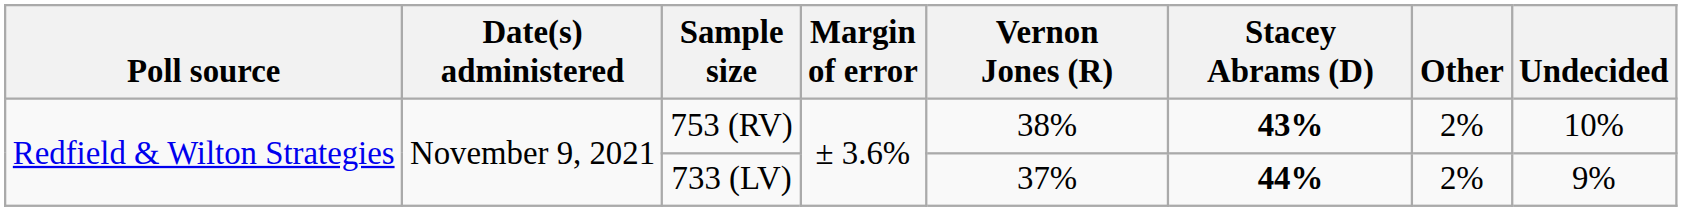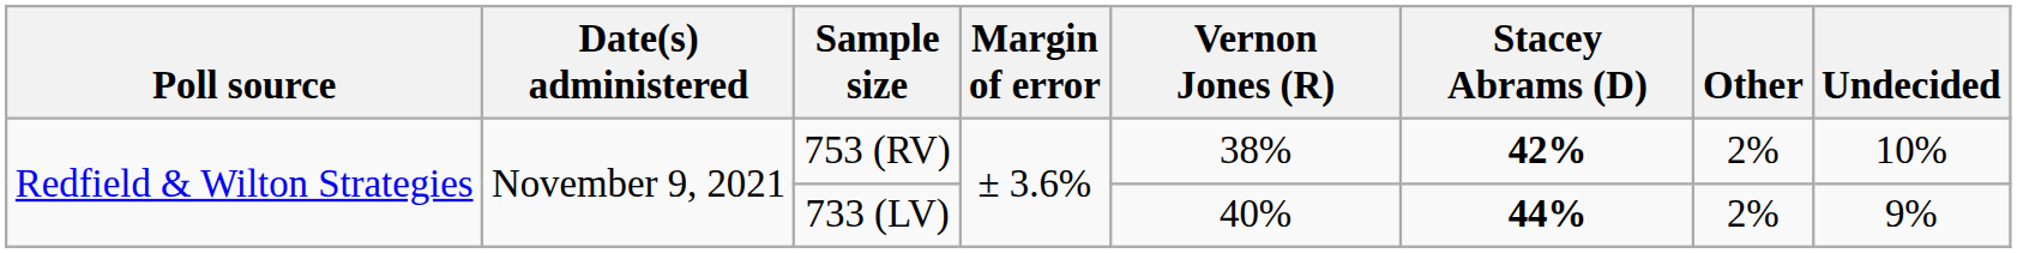 <table class="wikitable" style="font-size:90%;text-align:center;">
 <tr valign=bottom>
 <th>Poll source</th>
 <th>Date(s)<br>administered</th>
 <th>Sample<br>size</th>
 <th>Margin<br>of error</th>
 <th style="width:100px;">Vernon<br>Jones (R)</th>
 <th style="width:100px;">Stacey<br>Abrams (D)</th>
 <th>Other</th>
 <th>Undecided</th>
 </tr>
 <tr>
 <td style="text-align:left;" rowspan="2"><a href='#'>Redfield & Wilton Strategies</a></td>
 <td rowspan="2">November 9, 2021</td>
 <td>753 (RV)</td>
 <td rowspan="2">± 3.6%</td>
 <td>38%</td>
-<td><strong>43%</strong></td>
+<td><strong>42%</strong></td>
 <td>2%</td>
 <td>10%</td>
 </tr>
 <tr>
 <td>733 (LV)</td>
-<td>37%</td>
+<td>40%</td>
 <td><strong>44%</strong></td>
 <td>2%</td>
 <td>9%</td>
 </tr>
 </table>
